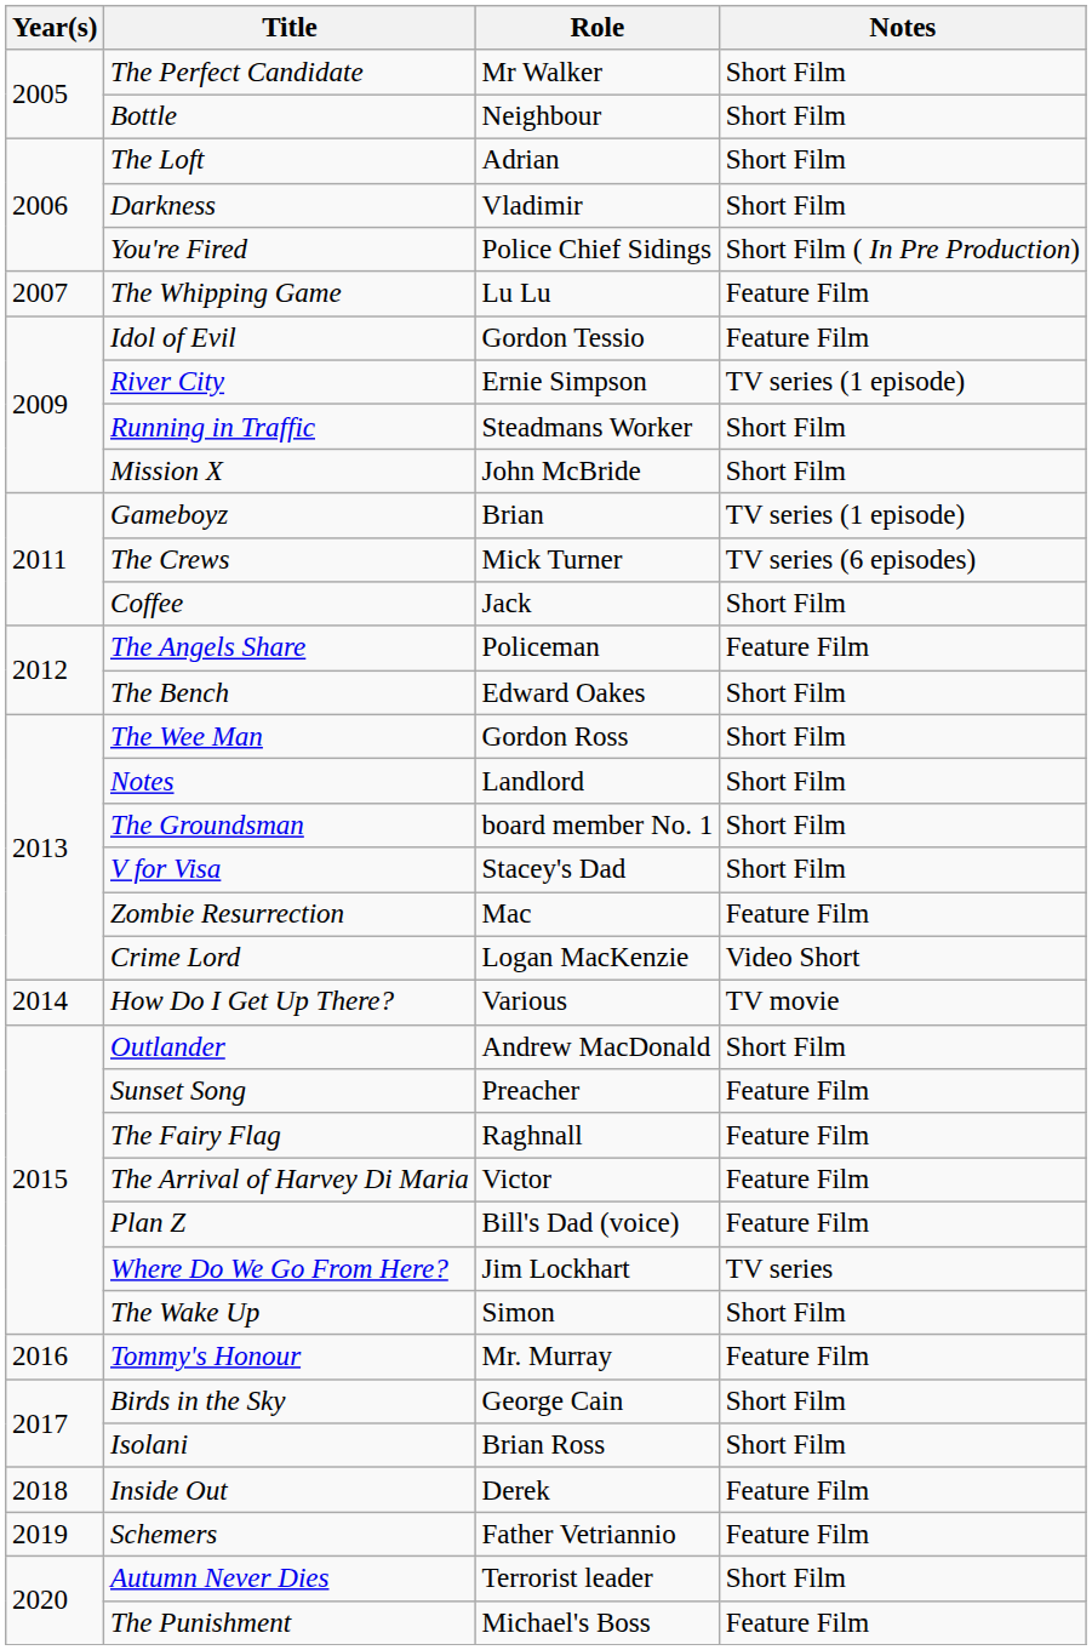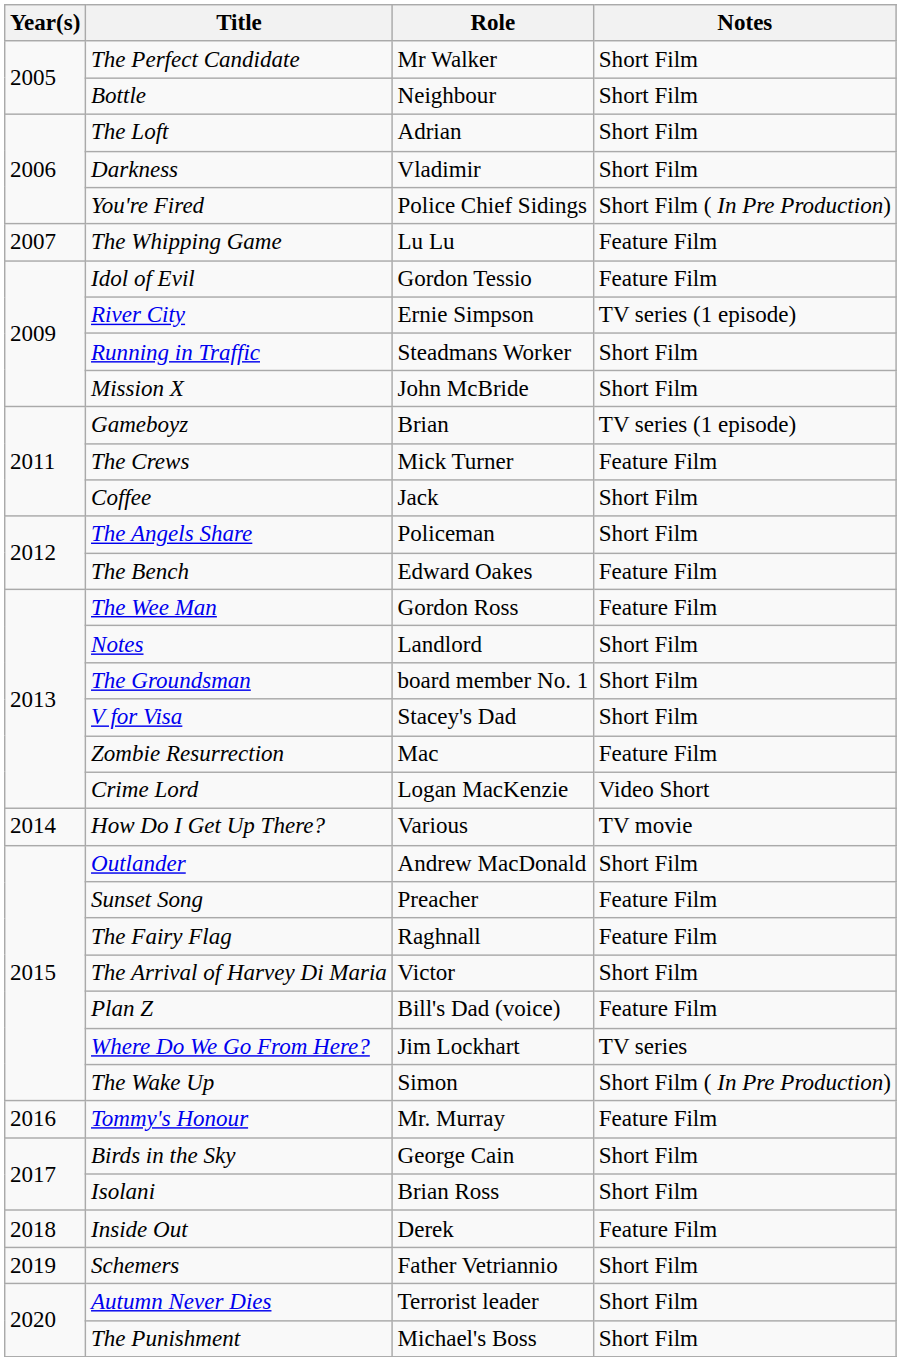 <table class="wikitable sortable">
 <tr>
 <th>Year(s)</th>
 <th>Title</th>
 <th>Role</th>
 <th class="unsortable">Notes</th>
 </tr>
 <tr>
 <td rowspan="2">2005</td>
 <td><em>The Perfect Candidate</em></td>
 <td>Mr Walker</td>
 <td>Short Film</td>
 </tr>
 <tr>
 <td><em>Bottle</em></td>
 <td>Neighbour</td>
 <td>Short Film</td>
 </tr>
 <tr>
 <td rowspan="3">2006</td>
 <td><em>The Loft</em></td>
 <td>Adrian</td>
 <td>Short Film</td>
 </tr>
 <tr>
 <td><em>Darkness</em></td>
 <td>Vladimir</td>
 <td>Short Film</td>
 </tr>
 <tr>
 <td><em>You're Fired</em></td>
 <td>Police Chief Sidings</td>
 <td>Short Film (<em> In Pre Production</em>)</td>
 </tr>
 <tr>
 <td>2007</td>
 <td><em>The Whipping Game</em></td>
 <td>Lu Lu</td>
 <td>Feature Film</td>
 </tr>
 <tr>
 <td rowspan="4">2009</td>
 <td><em>Idol of Evil</em></td>
 <td>Gordon Tessio</td>
 <td>Feature Film</td>
 </tr>
 <tr |>
 <td><em><a href='#'>River City</a></em></td>
 <td>Ernie Simpson</td>
 <td>TV series (1 episode)</td>
 </tr>
 <tr>
 <td><em><a href='#'>Running in Traffic</a></em></td>
 <td>Steadmans Worker</td>
 <td>Short Film</td>
 </tr>
 <tr>
 <td><em>Mission X</em></td>
 <td>John McBride</td>
 <td>Short Film</td>
 </tr>
 <tr>
 <td rowspan="3">2011</td>
 <td><em>Gameboyz</em></td>
 <td>Brian</td>
 <td>TV series (1 episode)</td>
 </tr>
 <tr>
 <td><em>The Crews</em></td>
 <td>Mick Turner</td>
-<td>TV series (6 episodes)</td>
+<td>Feature Film</td>
 </tr>
 <tr>
 <td><em>Coffee</em></td>
 <td>Jack</td>
 <td>Short Film</td>
 </tr>
 <tr>
 <td rowspan="2">2012</td>
 <td><em><a href='#'>The Angels Share</a></em></td>
 <td>Policeman</td>
-<td>Feature Film</td>
+<td>Short Film</td>
 </tr>
 <tr>
 <td><em>The Bench</em></td>
 <td>Edward Oakes</td>
-<td>Short Film</td>
+<td>Feature Film</td>
 </tr>
 <tr>
 <td rowspan="6">2013</td>
 <td><em><a href='#'>The Wee Man</a></em></td>
 <td>Gordon Ross</td>
-<td>Short Film</td>
+<td>Feature Film</td>
 </tr>
 <tr>
 <td><em><a href='#'>Notes</a></em></td>
 <td>Landlord</td>
 <td>Short Film</td>
 </tr>
 <tr>
 <td><em><a href='#'>The Groundsman</a></em></td>
 <td>board member No. 1</td>
 <td>Short Film</td>
 </tr>
 <tr>
 <td><em><a href='#'>V for Visa</a></em></td>
 <td>Stacey's Dad</td>
 <td>Short Film</td>
 </tr>
 <tr>
 <td><em>Zombie Resurrection</em></td>
 <td>Mac</td>
 <td>Feature Film</td>
 </tr>
 <tr>
 <td><em>Crime Lord</em></td>
 <td>Logan MacKenzie</td>
 <td>Video Short</td>
 </tr>
 <tr>
 <td>2014</td>
 <td><em>How Do I Get Up There?</em></td>
 <td>Various</td>
 <td>TV movie</td>
 </tr>
 <tr>
 <td rowspan="7">2015</td>
 <td><a href='#'><em>Outlander</em></a></td>
 <td>Andrew MacDonald</td>
 <td>Short Film</td>
 </tr>
 <tr>
 <td><em>Sunset Song</em></td>
 <td>Preacher</td>
 <td>Feature Film</td>
 </tr>
 <tr>
 <td><em>The Fairy Flag</em></td>
 <td>Raghnall</td>
 <td>Feature Film</td>
 </tr>
 <tr>
 <td><em>The Arrival of Harvey Di Maria</em></td>
 <td>Victor</td>
-<td>Feature Film</td>
+<td>Short Film</td>
 </tr>
 <tr>
 <td><em>Plan Z</em></td>
 <td>Bill's Dad (voice)</td>
 <td>Feature Film</td>
 </tr>
 <tr>
 <td><em><a href='#'>Where Do We Go From Here?</a></em></td>
 <td>Jim Lockhart</td>
 <td>TV series</td>
 </tr>
 <tr>
 <td><em>The Wake Up</em></td>
 <td>Simon</td>
-<td>Short Film</td>
+<td>Short Film (<em> In Pre Production</em>)</td>
 </tr>
 <tr>
 <td rowspan="1">2016</td>
 <td><em><a href='#'>Tommy's Honour</a></em></td>
 <td>Mr. Murray</td>
 <td>Feature Film</td>
 </tr>
 <tr>
 <td rowspan="2">2017</td>
 <td><em>Birds in the Sky</em></td>
 <td>George Cain</td>
 <td>Short Film</td>
 </tr>
 <tr>
 <td><em>Isolani</em></td>
 <td>Brian Ross</td>
 <td>Short Film</td>
 </tr>
 <tr>
 <td rowspan="1">2018</td>
 <td><em>Inside Out</em></td>
 <td>Derek</td>
 <td>Feature Film</td>
 </tr>
 <tr>
 <td rowspan="1">2019</td>
 <td><em>Schemers</em></td>
 <td>Father Vetriannio</td>
-<td>Feature Film</td>
+<td>Short Film</td>
 </tr>
 <tr>
 <td rowspan="2">2020</td>
 <td><em><a href='#'>Autumn Never Dies</a></em></td>
 <td>Terrorist leader</td>
 <td>Short Film</td>
 </tr>
 <tr>
 <td><em>The Punishment</em></td>
 <td>Michael's Boss</td>
-<td>Feature Film</td>
+<td>Short Film</td>
 </tr>
 <tr>
 </tr>
 </table>
